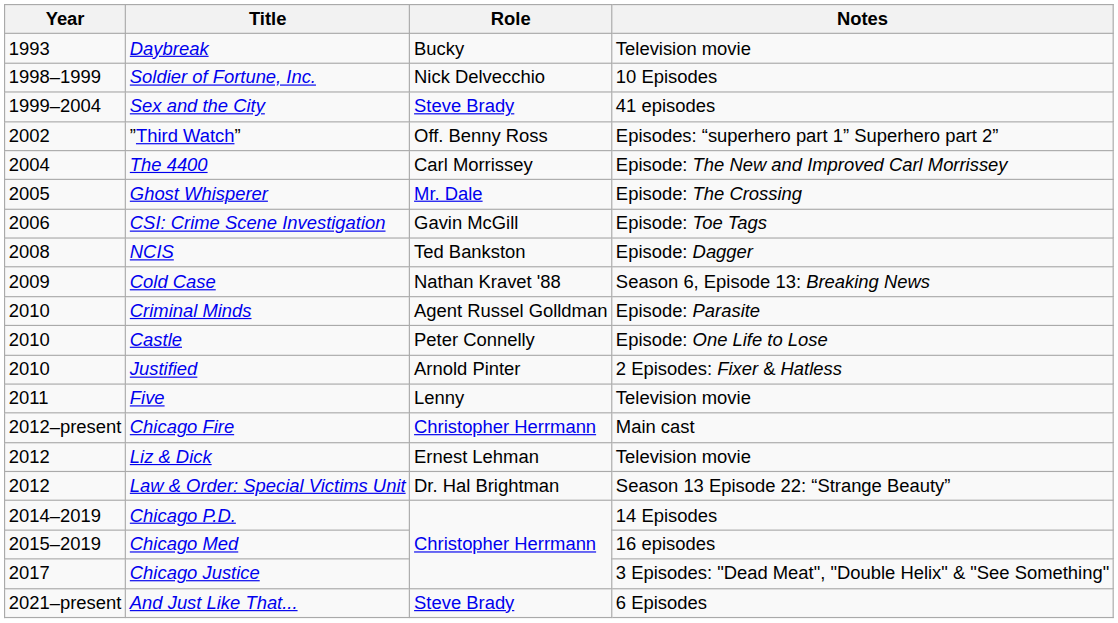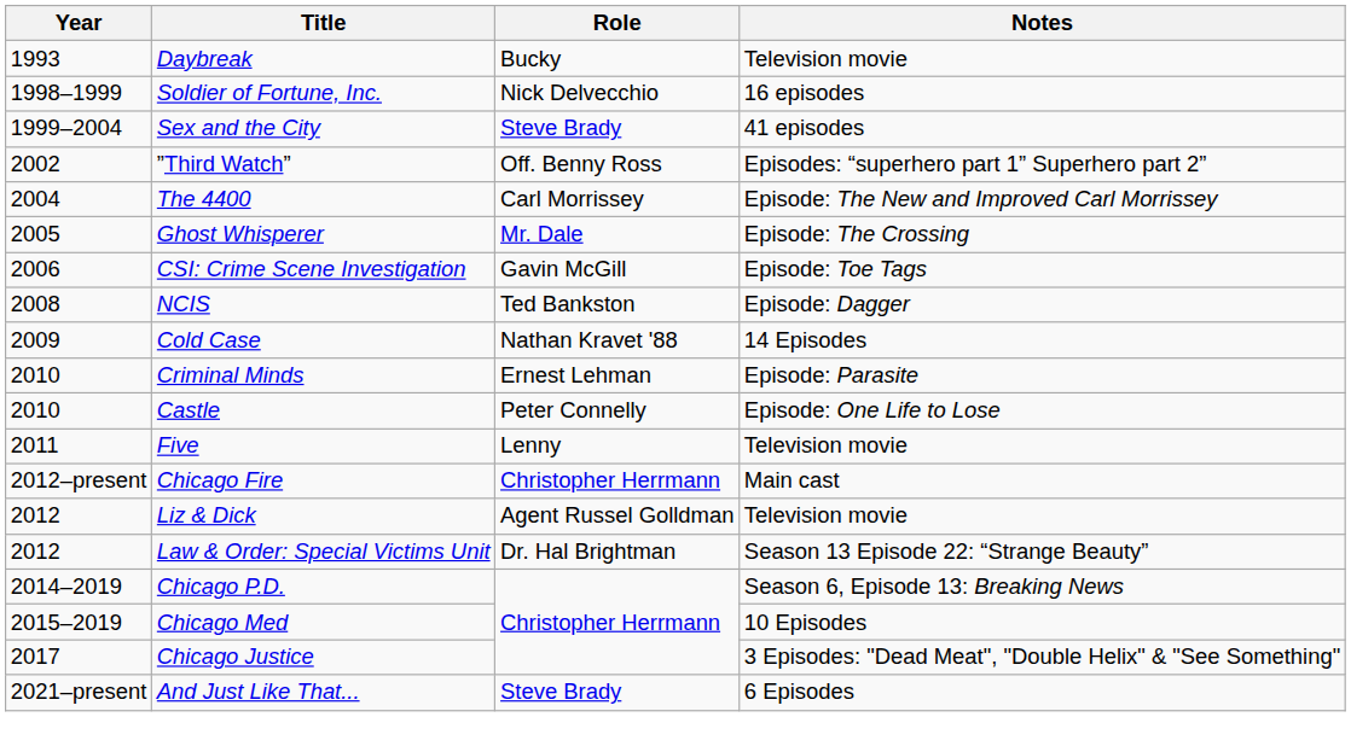 <table class="wikitable sortable">
 <tr>
 <th>Year</th>
 <th>Title</th>
 <th>Role</th>
 <th>Notes</th>
 </tr>
 <tr>
 <td>1993</td>
 <td><a href='#'><em>Daybreak</em></a></td>
 <td>Bucky</td>
 <td>Television movie</td>
 </tr>
 <tr>
 <td>1998–1999</td>
 <td><em><a href='#'>Soldier of Fortune, Inc.</a></em></td>
 <td>Nick Delvecchio</td>
-<td>10 Episodes</td>
+<td>16 episodes</td>
 </tr>
 <tr>
 <td>1999–2004</td>
 <td><em><a href='#'>Sex and the City</a></em></td>
 <td><a href='#'>Steve Brady</a></td>
 <td>41 episodes</td>
 </tr>
 <tr>
 <td>2002</td>
 <td>”<a href='#'>Third Watch</a>”</td>
 <td>Off. Benny Ross</td>
 <td>Episodes: “superhero part 1” Superhero part 2”</td>
 </tr>
 <tr>
 <td>2004</td>
 <td><em><a href='#'>The 4400</a></em></td>
 <td>Carl Morrissey</td>
 <td>Episode: <em>The New and Improved Carl Morrissey</em></td>
 </tr>
 <tr>
 <td>2005</td>
 <td><em><a href='#'>Ghost Whisperer</a></em></td>
 <td><a href='#'>Mr. Dale</a></td>
 <td>Episode: <em>The Crossing</em></td>
 </tr>
 <tr>
 <td>2006</td>
 <td><em><a href='#'>CSI: Crime Scene Investigation</a></em></td>
 <td>Gavin McGill</td>
 <td>Episode: <em>Toe Tags</em></td>
 </tr>
 <tr>
 <td>2008</td>
 <td><em><a href='#'>NCIS</a></em></td>
 <td>Ted Bankston</td>
 <td>Episode: <em>Dagger</em></td>
 </tr>
 <tr>
 <td>2009</td>
 <td><em><a href='#'>Cold Case</a></em></td>
 <td>Nathan Kravet '88</td>
-<td>Season 6, Episode 13: <em>Breaking News</em></td>
+<td>14 Episodes</td>
 </tr>
 <tr>
 <td>2010</td>
 <td><em><a href='#'>Criminal Minds</a></em></td>
-<td>Agent Russel Golldman</td>
+<td>Ernest Lehman</td>
 <td>Episode: <em>Parasite</em></td>
 </tr>
 <tr>
 <td>2010</td>
 <td><em><a href='#'>Castle</a></em></td>
 <td>Peter Connelly</td>
 <td>Episode: <em>One Life to Lose</em></td>
-</tr>
-<tr>
-<td>2010</td>
-<td><em><a href='#'>Justified</a></em></td>
-<td>Arnold Pinter</td>
-<td>2 Episodes: <em>Fixer</em> & <em>Hatless</em></td>
 </tr>
 <tr>
 <td>2011</td>
 <td><a href='#'><em>Five</em></a></td>
 <td>Lenny</td>
 <td>Television movie</td>
 </tr>
 <tr>
 <td>2012–present</td>
 <td><a href='#'><em>Chicago Fire</em></a></td>
 <td><a href='#'>Christopher Herrmann</a></td>
 <td>Main cast</td>
 </tr>
 <tr>
 <td>2012</td>
 <td><em><a href='#'>Liz & Dick</a></em></td>
-<td>Ernest Lehman</td>
+<td>Agent Russel Golldman</td>
 <td>Television movie</td>
 </tr>
 <tr>
 <td>2012</td>
 <td><em><a href='#'>Law & Order: Special Victims Unit</a></em></td>
 <td>Dr. Hal Brightman</td>
 <td>Season 13 Episode 22: “Strange Beauty”</td>
 </tr>
 <tr>
 <td>2014–2019</td>
 <td><a href='#'><em>Chicago P.D.</em></a></td>
 <td rowspan=3><a href='#'>Christopher Herrmann</a></td>
-<td>14 Episodes</td>
+<td>Season 6, Episode 13: <em>Breaking News</em></td>
 </tr>
 <tr>
 <td>2015–2019</td>
 <td><em><a href='#'>Chicago Med</a></em></td>
-<td>16 episodes</td>
+<td>10 Episodes</td>
 </tr>
 <tr>
 <td>2017</td>
 <td><em><a href='#'>Chicago Justice</a></em></td>
 <td>3 Episodes: "Dead Meat", "Double Helix" & "See Something"</td>
 </tr>
 <tr>
 <td>2021–present</td>
 <td><em><a href='#'>And Just Like That...</a></em></td>
 <td><a href='#'>Steve Brady</a></td>
 <td>6 Episodes</td>
 </tr>
 </table>
